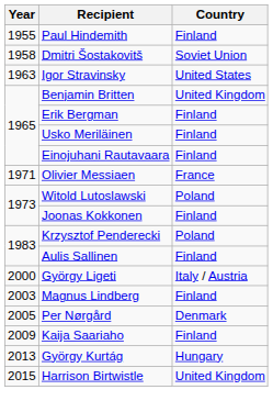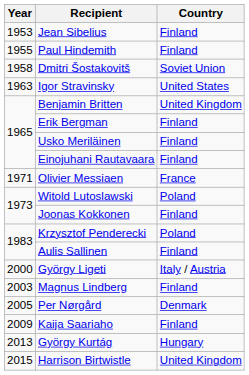 <table class="wikitable sortable" style="margin-bottom: 10px;">
 <tr>
 <th>Year</th>
 <th>Recipient</th>
 <th>Country</th>
+</tr>
+<tr>
+<td>1953</td>
+<td><a href='#'>Jean Sibelius</a></td>
+<td><a href='#'>Finland</a></td>
 </tr>
 <tr>
 <td>1955</td>
 <td><a href='#'>Paul Hindemith</a></td>
 <td><a href='#'>Finland</a></td>
 </tr>
 <tr>
 <td>1958</td>
 <td><a href='#'>Dmitri Šostakovitš</a></td>
 <td><a href='#'>Soviet Union</a></td>
 </tr>
 <tr>
 <td>1963</td>
 <td><a href='#'>Igor Stravinsky</a></td>
 <td><a href='#'>United States</a></td>
 </tr>
 <tr>
 <td rowspan="4">1965</td>
 <td><a href='#'>Benjamin Britten</a></td>
 <td><a href='#'>United Kingdom</a></td>
 </tr>
 <tr>
 <td><a href='#'>Erik Bergman</a></td>
 <td><a href='#'>Finland</a></td>
 </tr>
 <tr>
 <td><a href='#'>Usko Meriläinen</a></td>
 <td><a href='#'>Finland</a></td>
 </tr>
 <tr>
 <td><a href='#'>Einojuhani Rautavaara</a></td>
 <td><a href='#'>Finland</a></td>
 </tr>
 <tr>
 <td>1971</td>
 <td><a href='#'>Olivier Messiaen</a></td>
 <td><a href='#'>France</a></td>
 </tr>
 <tr>
 <td rowspan="2">1973</td>
 <td><a href='#'>Witold Lutoslawski</a></td>
 <td><a href='#'>Poland</a></td>
 </tr>
 <tr>
 <td><a href='#'>Joonas Kokkonen</a></td>
 <td><a href='#'>Finland</a></td>
 </tr>
 <tr>
 <td rowspan="2">1983</td>
 <td><a href='#'>Krzysztof Penderecki</a></td>
 <td><a href='#'>Poland</a></td>
 </tr>
 <tr>
 <td><a href='#'>Aulis Sallinen</a></td>
 <td><a href='#'>Finland</a></td>
 </tr>
 <tr>
 <td>2000</td>
 <td><a href='#'>György Ligeti</a></td>
 <td><a href='#'>Italy</a> / <a href='#'>Austria</a></td>
 </tr>
 <tr>
 <td>2003</td>
 <td><a href='#'>Magnus Lindberg</a></td>
 <td><a href='#'>Finland</a></td>
 </tr>
 <tr>
 <td>2005</td>
 <td><a href='#'>Per Nørgård</a></td>
 <td><a href='#'>Denmark</a></td>
 </tr>
 <tr>
 <td>2009</td>
 <td><a href='#'>Kaija Saariaho</a></td>
 <td><a href='#'>Finland</a></td>
 </tr>
 <tr>
 <td>2013</td>
 <td><a href='#'>György Kurtág</a></td>
 <td><a href='#'>Hungary</a></td>
 </tr>
 <tr>
 <td>2015</td>
 <td><a href='#'>Harrison Birtwistle</a></td>
 <td><a href='#'>United Kingdom</a></td>
 </tr>
 </table>
